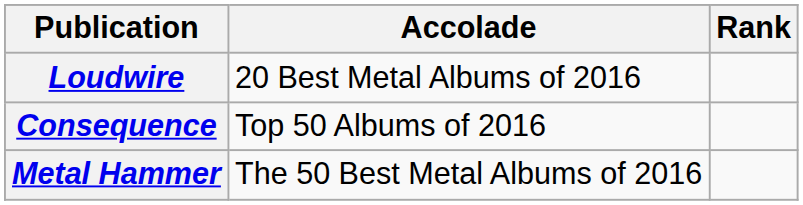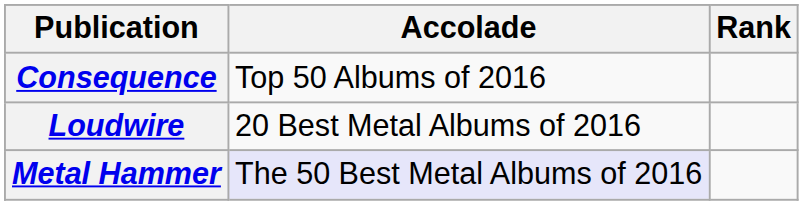 <table class="wikitable sortable plainrowheaders">
 <tr>
 <th>Publication</th>
 <th>Accolade</th>
 <th>Rank</th>
 </tr>
 <tr>
+<th scope="row"><em><a href='#'>Consequence</a></em></th>
+<td>Top 50 Albums of 2016</td>
+<td></td>
+</tr>
+<tr>
 <th scope="row"><em><a href='#'>Loudwire</a></em></th>
 <td>20 Best Metal Albums of 2016</td>
 <td></td>
 </tr>
 <tr>
-<th scope="row"><em><a href='#'>Consequence</a></em></th>
-<td>Top 50 Albums of 2016</td>
-<td></td>
-</tr>
-<tr>
 <th scope="row"><em><a href='#'>Metal Hammer</a></em></th>
-<td>The 50 Best Metal Albums of 2016</td>
+<td style="background: lavender;">The 50 Best Metal Albums of 2016</td>
 <td></td>
 </tr>
 </table>
